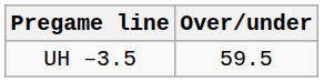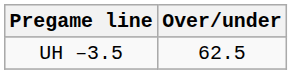 <table class="wikitable">
 <tr align="center">
 <th style=>Pregame line</th>
 <th style=>Over/under</th>
 </tr>
 <tr align="center">
 <td>UH –3.5</td>
-<td>59.5</td>
+<td>62.5</td>
 </tr>
 </table>
